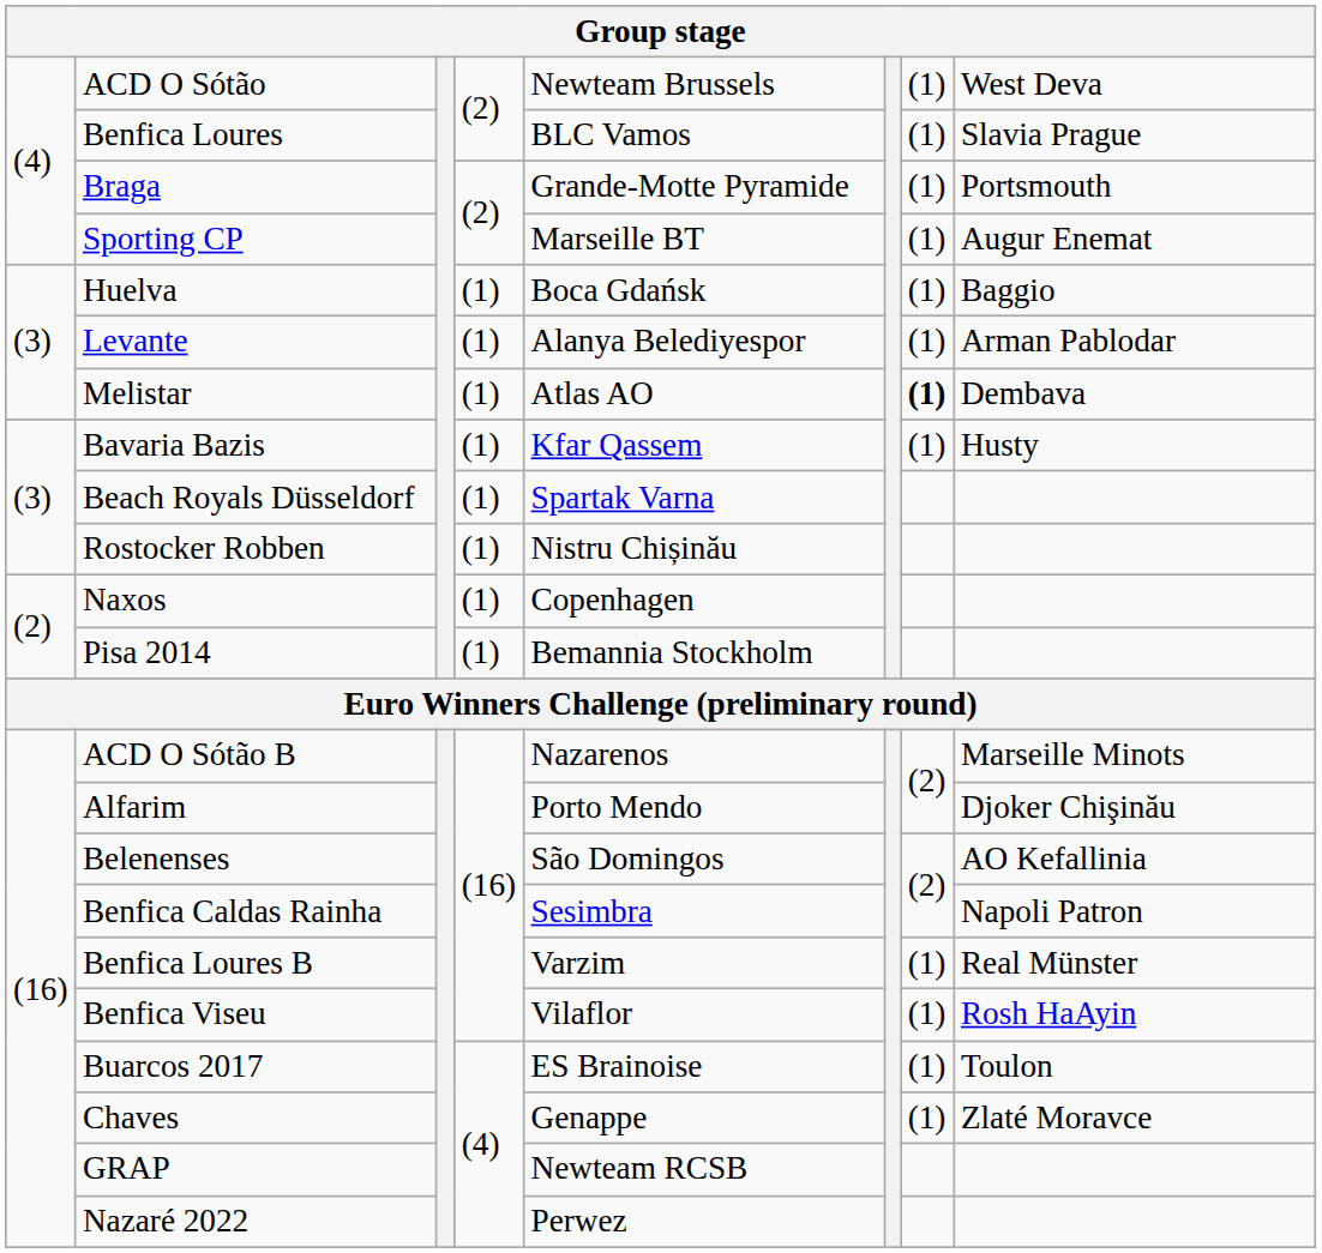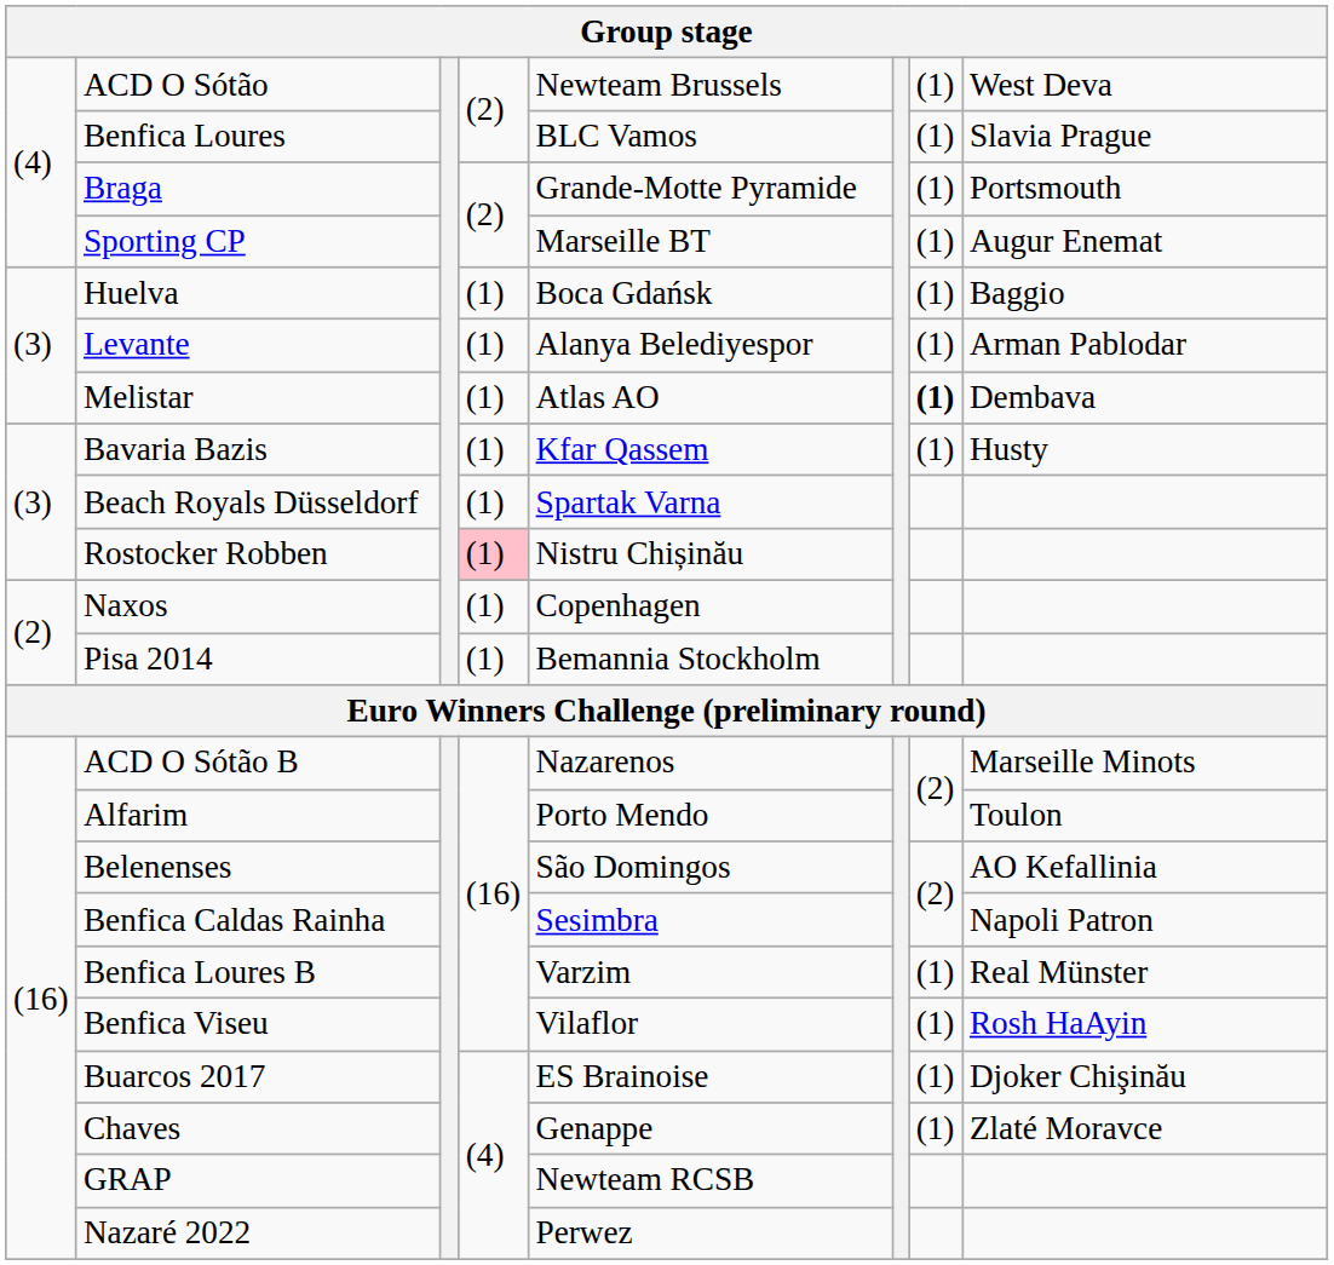 <table class="wikitable">
 <tr>
 <th colspan="8">Group stage</th>
 </tr>
 <tr>
 <td rowspan="4"> (4)</td>
 <td width="170">ACD O Sótão </td>
 <th rowspan="12" width="1"></th>
 <td rowspan="2"> (2)</td>
 <td width="170">Newteam Brussels</td>
 <th rowspan="12"></th>
 <td> (1)</td>
 <td width="170">West Deva</td>
 </tr>
 <tr>
 <td>Benfica Loures</td>
 <td>BLC Vamos</td>
 <td> (1)</td>
 <td>Slavia Prague</td>
 </tr>
 <tr>
 <td><a href='#'>Braga</a></td>
 <td rowspan="2"> (2)</td>
 <td>Grande-Motte Pyramide</td>
 <td> (1)</td>
 <td>Portsmouth</td>
 </tr>
 <tr>
 <td><a href='#'>Sporting CP</a></td>
 <td>Marseille BT</td>
 <td> (1)</td>
 <td>Augur Enemat</td>
 </tr>
 <tr>
 <td rowspan="3"> (3)</td>
 <td>Huelva</td>
 <td> (1)</td>
 <td>Boca Gdańsk</td>
 <td> (1)</td>
 <td>Baggio</td>
 </tr>
 <tr>
 <td><a href='#'>Levante</a></td>
 <td> (1)</td>
 <td>Alanya Belediyespor</td>
 <td> (1)</td>
 <td>Arman Pablodar</td>
 </tr>
 <tr>
 <td>Melistar</td>
 <td> (1)</td>
 <td>Atlas AO</td>
 <td><strong> (1)</strong></td>
 <td>Dembava</td>
 </tr>
 <tr>
 <td rowspan="3"> (3)</td>
 <td>Bavaria Bazis</td>
 <td> (1)</td>
 <td><a href='#'>Kfar Qassem</a></td>
 <td> (1)</td>
 <td>Husty</td>
 </tr>
 <tr>
 <td>Beach Royals Düsseldorf</td>
 <td> (1)</td>
 <td><a href='#'>Spartak Varna</a></td>
 <td></td>
 <td></td>
 </tr>
 <tr>
 <td>Rostocker Robben</td>
-<td> (1)</td>
+<td style="background: pink;"> (1)</td>
 <td>Nistru Chișinău</td>
 <td></td>
 <td></td>
 </tr>
 <tr>
 <td rowspan="2"> (2)</td>
 <td>Naxos</td>
 <td> (1)</td>
 <td>Copenhagen</td>
 <td></td>
 <td></td>
 </tr>
 <tr>
 <td>Pisa 2014</td>
 <td> (1)</td>
 <td>Bemannia Stockholm</td>
 <td></td>
 <td></td>
 </tr>
 <tr>
 <th colspan="8">Euro Winners Challenge (preliminary round)</th>
 </tr>
 <tr>
 <td rowspan="10"> (16)<br><small></small></td>
 <td>ACD O Sótão B</td>
 <th rowspan="10"></th>
 <td rowspan="6"> (16)<br><small></small></td>
 <td>Nazarenos</td>
 <th rowspan="10"></th>
 <td rowspan="2"> (2)</td>
 <td>Marseille Minots</td>
 </tr>
 <tr>
 <td>Alfarim</td>
 <td>Porto Mendo</td>
-<td>Djoker Chişinău</td>
+<td>Toulon</td>
 </tr>
 <tr>
 <td>Belenenses</td>
 <td>São Domingos</td>
 <td rowspan="2"> (2)</td>
 <td>AO Kefallinia</td>
 </tr>
 <tr>
 <td>Benfica Caldas Rainha</td>
 <td><a href='#'>Sesimbra</a></td>
 <td>Napoli Patron</td>
 </tr>
 <tr>
 <td>Benfica Loures B</td>
 <td>Varzim</td>
 <td> (1)</td>
 <td>Real Münster</td>
 </tr>
 <tr>
 <td>Benfica Viseu</td>
 <td>Vilaflor</td>
 <td> (1)</td>
 <td><a href='#'>Rosh HaAyin</a></td>
 </tr>
 <tr>
 <td>Buarcos 2017</td>
 <td rowspan="4"> (4)</td>
 <td>ES Brainoise</td>
 <td> (1)</td>
-<td>Toulon</td>
+<td>Djoker Chişinău</td>
 </tr>
 <tr>
 <td>Chaves</td>
 <td>Genappe</td>
 <td> (1)</td>
 <td>Zlaté Moravce</td>
 </tr>
 <tr>
 <td>GRAP</td>
 <td>Newteam RCSB</td>
 <td></td>
 <td></td>
 </tr>
 <tr>
 <td>Nazaré 2022</td>
 <td>Perwez</td>
 <td></td>
 <td></td>
 </tr>
 </table>
